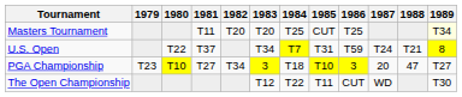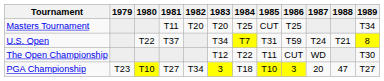 <table class="wikitable" style="font-size:95%;text-align:center;">
 <tr>
 <th>Tournament</th>
 <th>1979</th>
 <th>1980</th>
 <th>1981</th>
 <th>1982</th>
 <th>1983</th>
 <th>1984</th>
 <th>1985</th>
 <th>1986</th>
 <th>1987</th>
 <th>1988</th>
 <th>1989</th>
 </tr>
 <tr>
 <td align=left><a href='#'>Masters Tournament</a></td>
 <td style="background:#eeeeee;"></td>
 <td style="background:#eeeeee;"></td>
 <td>T11</td>
 <td>T20</td>
 <td>T20</td>
 <td>T25</td>
 <td>CUT</td>
 <td>T25</td>
 <td style="background:#eeeeee;"></td>
 <td style="background:#eeeeee;"></td>
-<td style="background: lightyellow;">T34</td>
+<td>T34</td>
 </tr>
 <tr>
 <td align=left><a href='#'>U.S. Open</a></td>
 <td style="background:#eeeeee;"></td>
 <td>T22</td>
 <td>T37</td>
 <td style="background:#eeeeee;"></td>
 <td>T34</td>
 <td style="background:yellow;">T7</td>
 <td>T31</td>
 <td>T59</td>
 <td>T24</td>
 <td>T21</td>
 <td style="background:yellow;">8</td>
 </tr>
 <tr>
+<td align=left><a href='#'>The Open Championship</a></td>
+<td style="background:#eeeeee;"></td>
+<td style="background:#eeeeee;"></td>
+<td style="background:#eeeeee;"></td>
+<td style="background:#eeeeee;"></td>
+<td>T12</td>
+<td>T22</td>
+<td>T11</td>
+<td>CUT</td>
+<td>WD</td>
+<td style="background:#eeeeee;"></td>
+<td>T30</td>
+</tr>
+<tr>
 <td align=left><a href='#'>PGA Championship</a></td>
 <td>T23</td>
 <td style="background:yellow;">T10</td>
 <td>T27</td>
 <td>T34</td>
 <td style="background:yellow;">3</td>
 <td>T18</td>
 <td style="background:yellow;">T10</td>
 <td style="background:yellow;">3</td>
 <td>20</td>
 <td>47</td>
 <td>T27</td>
 </tr>
-<tr>
-<td align=left><a href='#'>The Open Championship</a></td>
-<td style="background:#eeeeee;"></td>
-<td style="background:#eeeeee;"></td>
-<td style="background:#eeeeee;"></td>
-<td style="background:#eeeeee;"></td>
-<td>T12</td>
-<td>T22</td>
-<td>T11</td>
-<td>CUT</td>
-<td>WD</td>
-<td style="background:#eeeeee;"></td>
-<td>T30</td>
-</tr>
 </table>
